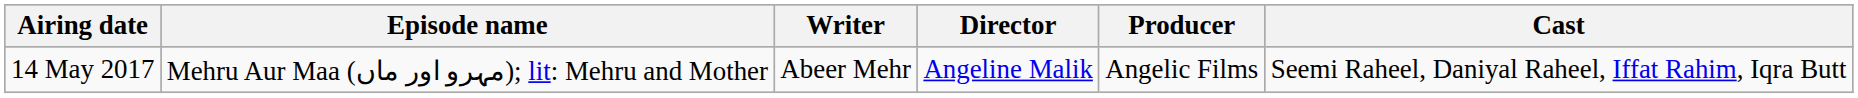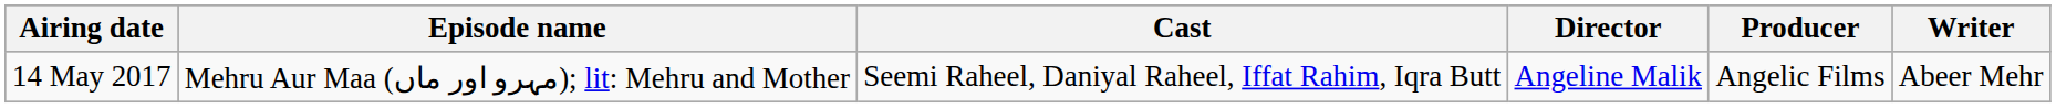 <table class="wikitable plainrowheaders">
 <tr>
 <th>Airing date</th>
 <th>Episode name</th>
-<th>Writer</th>
+<th>Cast</th>
 <th>Director</th>
 <th>Producer</th>
-<th>Cast</th>
+<th>Writer</th>
 </tr>
 <tr>
 <td>14 May 2017</td>
 <td>Mehru Aur Maa (مہرو اور ماں); <a href='#'>lit</a>: Mehru and Mother</td>
-<td>Abeer Mehr</td>
+<td>Seemi Raheel, Daniyal Raheel, <a href='#'>Iffat Rahim</a>, Iqra Butt</td>
 <td><a href='#'>Angeline Malik</a></td>
 <td>Angelic Films</td>
-<td>Seemi Raheel, Daniyal Raheel, <a href='#'>Iffat Rahim</a>, Iqra Butt</td>
+<td>Abeer Mehr</td>
 </tr>
 </table>
